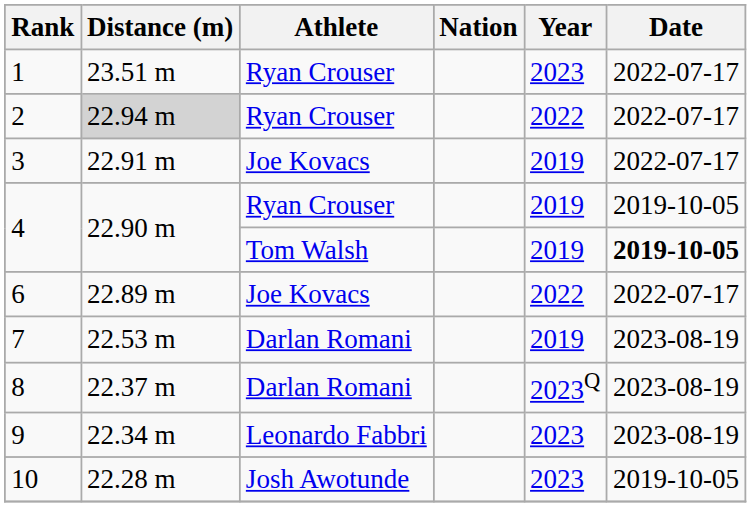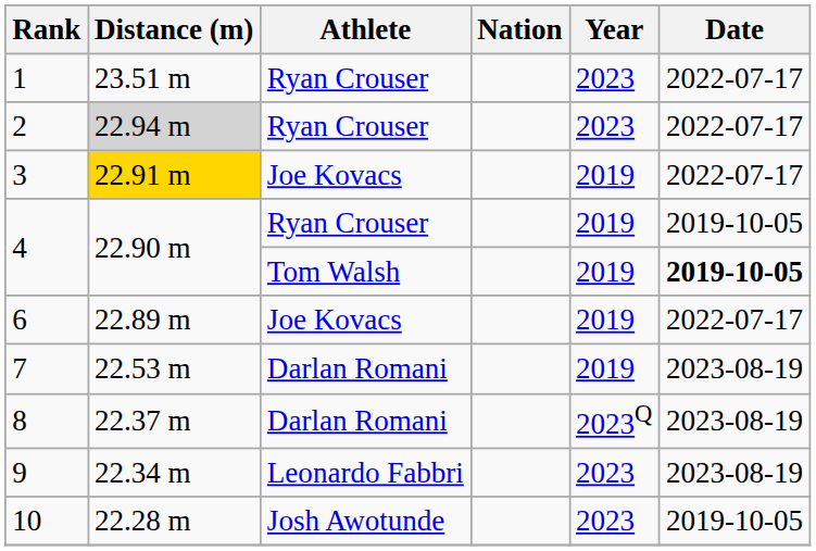 <table class=wikitable style="font-size:95%">
 <tr>
 <th>Rank</th>
 <th>Distance (m)</th>
 <th>Athlete</th>
 <th>Nation</th>
 <th>Year</th>
 <th>Date</th>
 </tr>
 <tr>
 <td>1</td>
 <td>23.51 m</td>
 <td><a href='#'>Ryan Crouser</a></td>
 <td></td>
 <td><a href='#'>2023</a></td>
 <td>2022-07-17</td>
 </tr>
 <tr>
 <td>2</td>
 <td style="background: lightgrey;">22.94 m</td>
 <td><a href='#'>Ryan Crouser</a></td>
 <td></td>
-<td><a href='#'>2022</a></td>
+<td><a href='#'>2023</a></td>
 <td>2022-07-17</td>
 </tr>
 <tr>
 <td>3</td>
-<td>22.91 m</td>
+<td style="background: gold;">22.91 m</td>
 <td><a href='#'>Joe Kovacs</a></td>
 <td></td>
 <td><a href='#'>2019</a></td>
 <td>2022-07-17</td>
 </tr>
 <tr>
 <td rowspan="2">4</td>
 <td rowspan="2">22.90 m</td>
 <td><a href='#'>Ryan Crouser</a></td>
 <td></td>
 <td><a href='#'>2019</a></td>
 <td>2019-10-05</td>
 </tr>
 <tr>
 <td><a href='#'>Tom Walsh</a></td>
 <td></td>
 <td><a href='#'>2019</a></td>
 <td><strong>2019-10-05</strong></td>
 </tr>
 <tr>
 <td>6</td>
 <td>22.89 m</td>
 <td><a href='#'>Joe Kovacs</a></td>
 <td></td>
-<td><a href='#'>2022</a></td>
+<td><a href='#'>2019</a></td>
 <td>2022-07-17</td>
 </tr>
 <tr>
 <td>7</td>
 <td>22.53 m</td>
 <td><a href='#'>Darlan Romani</a></td>
 <td></td>
 <td><a href='#'>2019</a></td>
 <td>2023-08-19</td>
 </tr>
 <tr>
 <td>8</td>
 <td>22.37 m</td>
 <td><a href='#'>Darlan Romani</a></td>
 <td></td>
 <td><a href='#'>2023</a><sup>Q</sup></td>
 <td>2023-08-19</td>
 </tr>
 <tr>
 <td>9</td>
 <td>22.34 m</td>
 <td><a href='#'>Leonardo Fabbri</a></td>
 <td></td>
 <td><a href='#'>2023</a></td>
 <td>2023-08-19</td>
 </tr>
 <tr>
 <td>10</td>
 <td>22.28 m</td>
 <td><a href='#'>Josh Awotunde</a></td>
 <td></td>
 <td><a href='#'>2023</a></td>
 <td>2019-10-05</td>
 </tr>
 <tr>
 </tr>
 </table>
